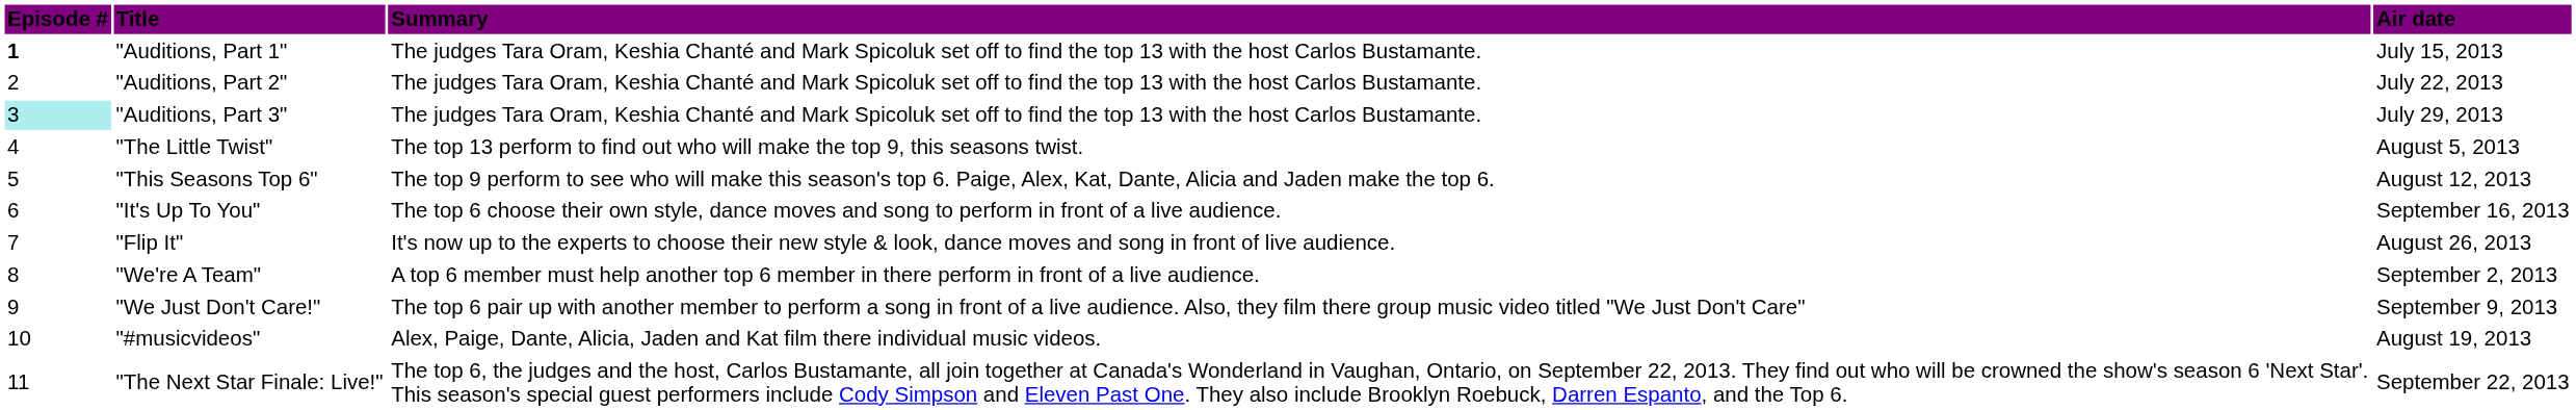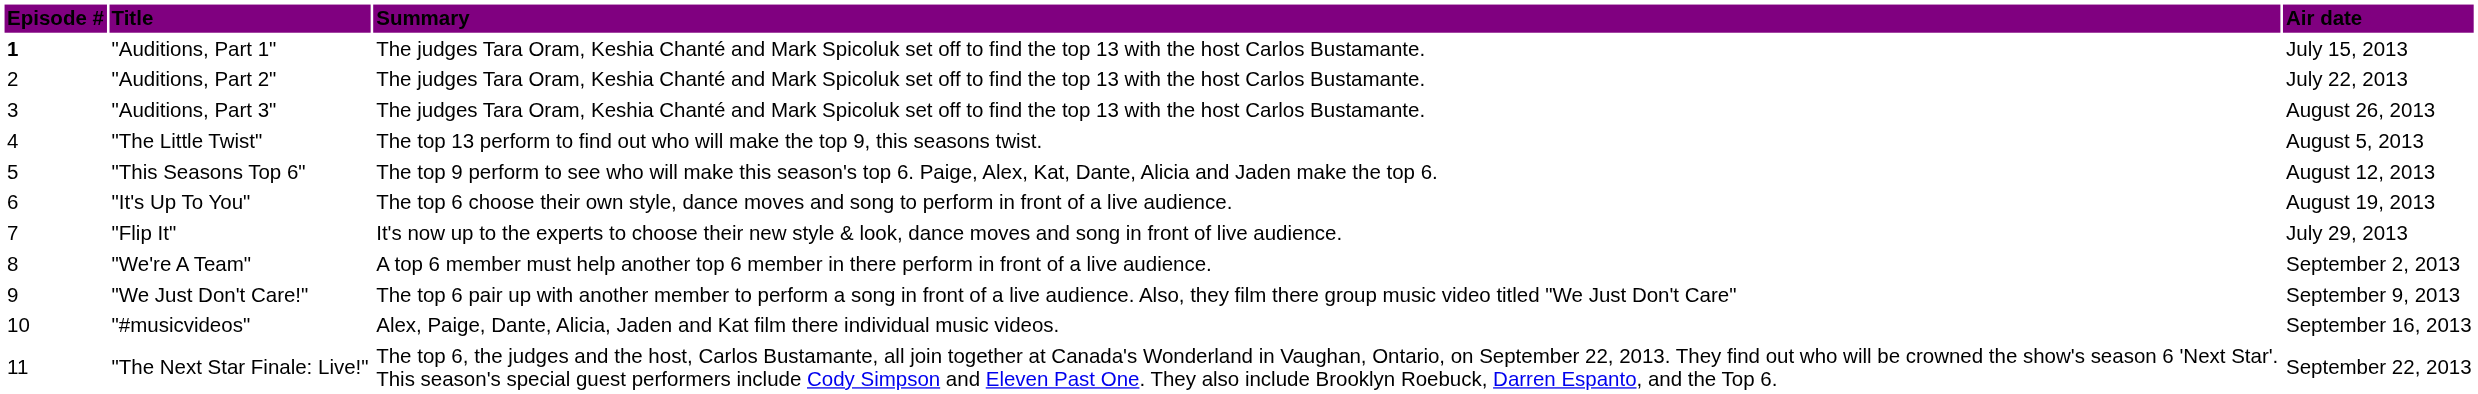 <table cellpadding="2" cellspacing="2">
 <tr style="background:purple;">
 <td><strong>Episode #</strong></td>
 <td><strong>Title</strong></td>
 <td><strong>Summary</strong></td>
 <td><strong>Air date</strong></td>
 </tr>
 <tr>
 <td><strong>1</strong></td>
 <td>"Auditions, Part 1"</td>
 <td>The judges Tara Oram, Keshia Chanté and Mark Spicoluk set off to find the top 13 with the host Carlos Bustamante.</td>
 <td>July 15, 2013</td>
 </tr>
 <tr>
 <td>2</td>
 <td>"Auditions, Part 2"</td>
 <td>The judges Tara Oram, Keshia Chanté and Mark Spicoluk set off to find the top 13 with the host Carlos Bustamante.</td>
 <td>July 22, 2013</td>
 </tr>
 <tr>
-<td style="background: paleturquoise;">3</td>
+<td>3</td>
 <td>"Auditions, Part 3"</td>
 <td>The judges Tara Oram, Keshia Chanté and Mark Spicoluk set off to find the top 13 with the host Carlos Bustamante.</td>
-<td>July 29, 2013</td>
+<td>August 26, 2013</td>
 </tr>
 <tr>
 <td>4</td>
 <td>"The Little Twist"</td>
 <td>The top 13 perform to find out who will make the top 9, this seasons twist.</td>
 <td>August 5, 2013</td>
 </tr>
 <tr>
 <td>5</td>
 <td>"This Seasons Top 6"</td>
 <td>The top 9 perform to see who will make this season's top 6. Paige, Alex, Kat, Dante, Alicia and Jaden make the top 6.</td>
 <td>August 12, 2013</td>
 </tr>
 <tr>
 <td>6</td>
 <td>"It's Up To You"</td>
 <td>The top 6 choose their own style, dance moves and song to perform in front of a live audience.</td>
-<td>September 16, 2013</td>
+<td>August 19, 2013</td>
 </tr>
 <tr>
 <td>7</td>
 <td>"Flip It"</td>
 <td>It's now up to the experts to choose their new style & look, dance moves and song in front of live audience.</td>
-<td>August 26, 2013</td>
+<td>July 29, 2013</td>
 </tr>
 <tr>
 <td>8</td>
 <td>"We're A Team"</td>
 <td>A top 6 member must help another top 6 member in there perform in front of a live audience.</td>
 <td>September 2, 2013</td>
 </tr>
 <tr>
 <td>9</td>
 <td>"We Just Don't Care!"</td>
 <td>The top 6 pair up with another member to perform a song in front of a live audience. Also, they film there group music video titled "We Just Don't Care"</td>
 <td>September 9, 2013</td>
 </tr>
 <tr>
 <td>10</td>
 <td>"#musicvideos"</td>
 <td>Alex, Paige, Dante, Alicia, Jaden and Kat film there individual music videos.</td>
-<td>August 19, 2013</td>
+<td>September 16, 2013</td>
 </tr>
 <tr>
 <td>11</td>
 <td>"The Next Star Finale: Live!"</td>
 <td>The top 6, the judges and the host, Carlos Bustamante, all join together at Canada's Wonderland in Vaughan, Ontario, on September 22, 2013. They find out who will be crowned the show's season 6 'Next Star'.<br>This season's special guest performers include <a href='#'>Cody Simpson</a> and <a href='#'>Eleven Past One</a>. They also include Brooklyn Roebuck, <a href='#'>Darren Espanto</a>, and the Top 6.</td>
 <td>September 22, 2013</td>
 </tr>
 </table>
